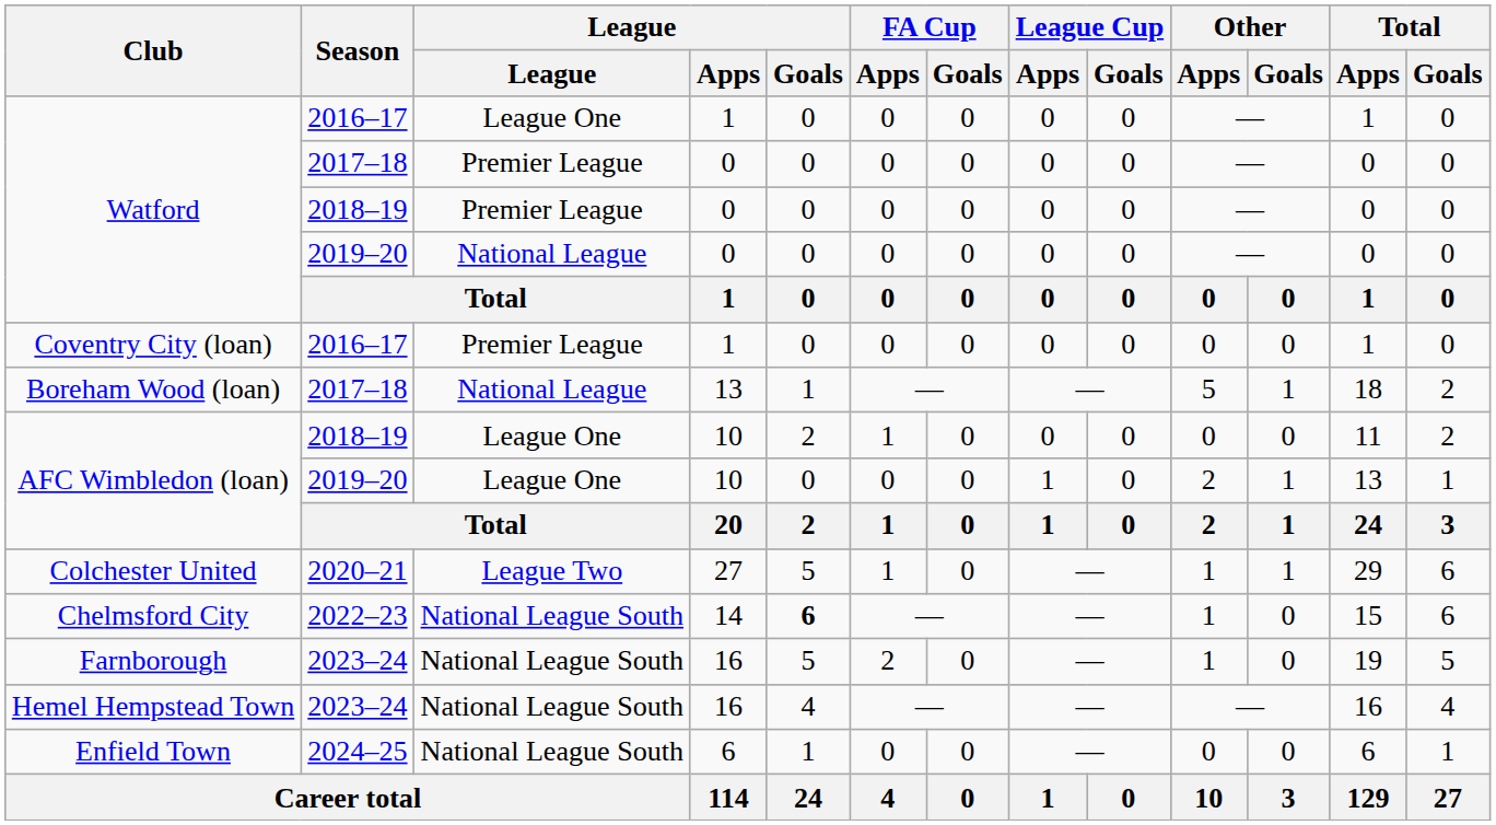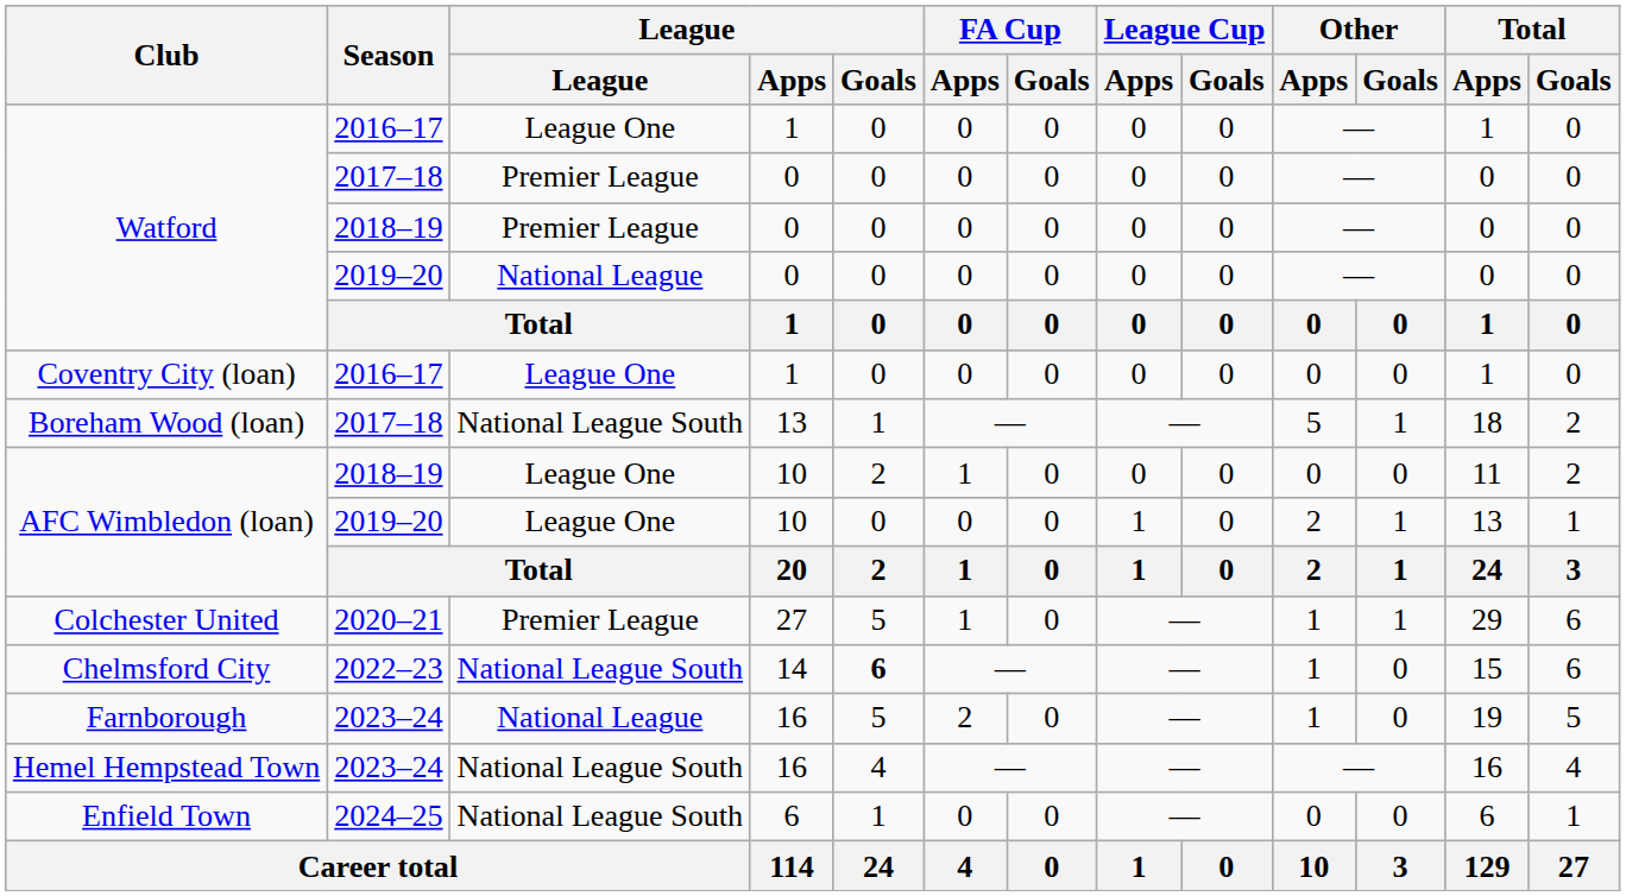 <table class="wikitable" style="text-align: center;">
 <tr>
 <th rowspan="2">Club</th>
 <th rowspan="2">Season</th>
 <th colspan="3">League</th>
 <th colspan="2"><a href='#'>FA Cup</a></th>
 <th colspan="2"><a href='#'>League Cup</a></th>
 <th colspan="2">Other</th>
 <th colspan="2">Total</th>
 </tr>
 <tr>
 <th>League</th>
 <th>Apps</th>
 <th>Goals</th>
 <th>Apps</th>
 <th>Goals</th>
 <th>Apps</th>
 <th>Goals</th>
 <th>Apps</th>
 <th>Goals</th>
 <th>Apps</th>
 <th>Goals</th>
 </tr>
 <tr>
 <td rowspan="5"><a href='#'>Watford</a></td>
 <td><a href='#'>2016–17</a></td>
 <td>League One</td>
 <td>1</td>
 <td>0</td>
 <td>0</td>
 <td>0</td>
 <td>0</td>
 <td>0</td>
 <td colspan="2">—</td>
 <td>1</td>
 <td>0</td>
 </tr>
 <tr>
 <td><a href='#'>2017–18</a></td>
 <td>Premier League</td>
 <td>0</td>
 <td>0</td>
 <td>0</td>
 <td>0</td>
 <td>0</td>
 <td>0</td>
 <td colspan="2">—</td>
 <td>0</td>
 <td>0</td>
 </tr>
 <tr>
 <td><a href='#'>2018–19</a></td>
 <td>Premier League</td>
 <td>0</td>
 <td>0</td>
 <td>0</td>
 <td>0</td>
 <td>0</td>
 <td>0</td>
 <td colspan="2">—</td>
 <td>0</td>
 <td>0</td>
 </tr>
 <tr>
 <td><a href='#'>2019–20</a></td>
 <td><a href='#'>National League</a></td>
 <td>0</td>
 <td>0</td>
 <td>0</td>
 <td>0</td>
 <td>0</td>
 <td>0</td>
 <td colspan="2">—</td>
 <td>0</td>
 <td>0</td>
 </tr>
 <tr>
 <th colspan="2">Total</th>
 <th>1</th>
 <th>0</th>
 <th>0</th>
 <th>0</th>
 <th>0</th>
 <th>0</th>
 <th>0</th>
 <th>0</th>
 <th>1</th>
 <th>0</th>
 </tr>
 <tr>
 <td rowspan="1"><a href='#'>Coventry City</a> (loan)</td>
 <td><a href='#'>2016–17</a></td>
-<td>Premier League</td>
+<td><a href='#'>League One</a></td>
 <td>1</td>
 <td>0</td>
 <td>0</td>
 <td>0</td>
 <td>0</td>
 <td>0</td>
 <td>0</td>
 <td>0</td>
 <td>1</td>
 <td>0</td>
 </tr>
 <tr>
 <td rowspan="1"><a href='#'>Boreham Wood</a> (loan)</td>
 <td><a href='#'>2017–18</a></td>
-<td><a href='#'>National League</a></td>
+<td>National League South</td>
 <td>13</td>
 <td>1</td>
 <td colspan="2">—</td>
 <td colspan="2">—</td>
 <td>5</td>
 <td>1</td>
 <td>18</td>
 <td>2</td>
 </tr>
 <tr>
 <td rowspan="3"><a href='#'>AFC Wimbledon</a> (loan)</td>
 <td><a href='#'>2018–19</a></td>
 <td>League One</td>
 <td>10</td>
 <td>2</td>
 <td>1</td>
 <td>0</td>
 <td>0</td>
 <td>0</td>
 <td>0</td>
 <td>0</td>
 <td>11</td>
 <td>2</td>
 </tr>
 <tr>
 <td><a href='#'>2019–20</a></td>
 <td>League One</td>
 <td>10</td>
 <td>0</td>
 <td>0</td>
 <td>0</td>
 <td>1</td>
 <td>0</td>
 <td>2</td>
 <td>1</td>
 <td>13</td>
 <td>1</td>
 </tr>
 <tr>
 <th colspan="2">Total</th>
 <th>20</th>
 <th>2</th>
 <th>1</th>
 <th>0</th>
 <th>1</th>
 <th>0</th>
 <th>2</th>
 <th>1</th>
 <th>24</th>
 <th>3</th>
 </tr>
 <tr>
 <td><a href='#'>Colchester United</a></td>
 <td><a href='#'>2020–21</a></td>
-<td><a href='#'>League Two</a></td>
+<td>Premier League</td>
 <td>27</td>
 <td>5</td>
 <td>1</td>
 <td>0</td>
 <td colspan=2>—</td>
 <td>1</td>
 <td>1</td>
 <td>29</td>
 <td>6</td>
 </tr>
 <tr>
 <td><a href='#'>Chelmsford City</a></td>
 <td><a href='#'>2022–23</a></td>
 <td><a href='#'>National League South</a></td>
 <td>14</td>
 <td><strong>6</strong></td>
 <td colspan=2>—</td>
 <td colspan=2>—</td>
 <td>1</td>
 <td>0</td>
 <td>15</td>
 <td>6</td>
 </tr>
 <tr>
 <td><a href='#'>Farnborough</a></td>
 <td><a href='#'>2023–24</a></td>
-<td>National League South</td>
+<td><a href='#'>National League</a></td>
 <td>16</td>
 <td>5</td>
 <td>2</td>
 <td>0</td>
 <td colspan=2>—</td>
 <td>1</td>
 <td>0</td>
 <td>19</td>
 <td>5</td>
 </tr>
 <tr>
 <td><a href='#'>Hemel Hempstead Town</a></td>
 <td><a href='#'>2023–24</a></td>
 <td>National League South</td>
 <td>16</td>
 <td>4</td>
 <td colspan=2>—</td>
 <td colspan=2>—</td>
 <td colspan=2>—</td>
 <td>16</td>
 <td>4</td>
 </tr>
 <tr>
 <td><a href='#'>Enfield Town</a></td>
 <td><a href='#'>2024–25</a></td>
 <td>National League South</td>
 <td>6</td>
 <td>1</td>
 <td>0</td>
 <td>0</td>
 <td colspan=2>—</td>
 <td>0</td>
 <td>0</td>
 <td>6</td>
 <td>1</td>
 </tr>
 <tr>
 <th colspan="3">Career total</th>
 <th>114</th>
 <th>24</th>
 <th>4</th>
 <th>0</th>
 <th>1</th>
 <th>0</th>
 <th>10</th>
 <th>3</th>
 <th>129</th>
 <th>27</th>
 </tr>
 </table>
